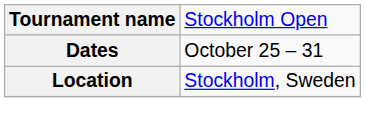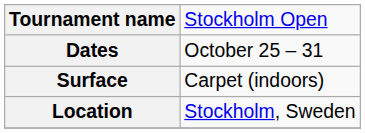 <table class="wikitable">
 <tr>
 <th>Tournament name</th>
 <td><a href='#'>Stockholm Open</a></td>
 </tr>
 <tr>
 <th>Dates</th>
 <td>October 25 – 31</td>
 </tr>
 <tr>
+<th>Surface</th>
+<td>Carpet (indoors)</td>
+</tr>
+<tr>
 <th>Location</th>
 <td><a href='#'>Stockholm</a>, Sweden</td>
 </tr>
 <tr>
 </tr>
 </table>
